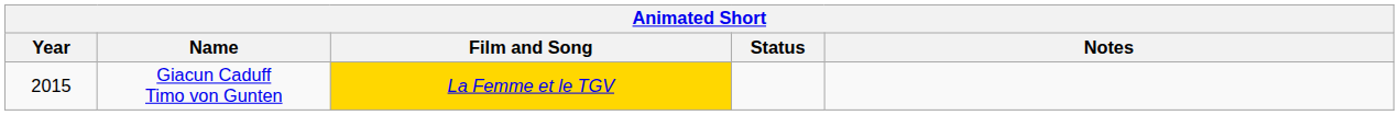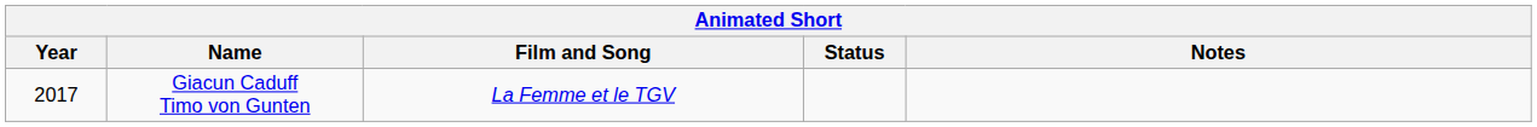 <table class="wikitable" style="text-align: center">
 <tr>
 <th colspan=6 style="text-align:center;"><a href='#'>Animated Short</a></th>
 </tr>
 <tr>
 <th style="width:075px;">Year</th>
 <th style="width:200px;">Name</th>
 <th style="width:350px;">Film and Song</th>
 <th style="width:075px;">Status</th>
 <th style="width:500px;">Notes</th>
 </tr>
 <tr>
-<td style="text-align: center">2015</td>
+<td style="text-align: center">2017</td>
 <td><a href='#'>Giacun Caduff</a><br><a href='#'>Timo von Gunten</a></td>
-<td style="background: gold;"><em><a href='#'>La Femme et le TGV</a></em></td>
+<td><em><a href='#'>La Femme et le TGV</a></em></td>
 <td></td>
 <td></td>
 </tr>
 </table>
